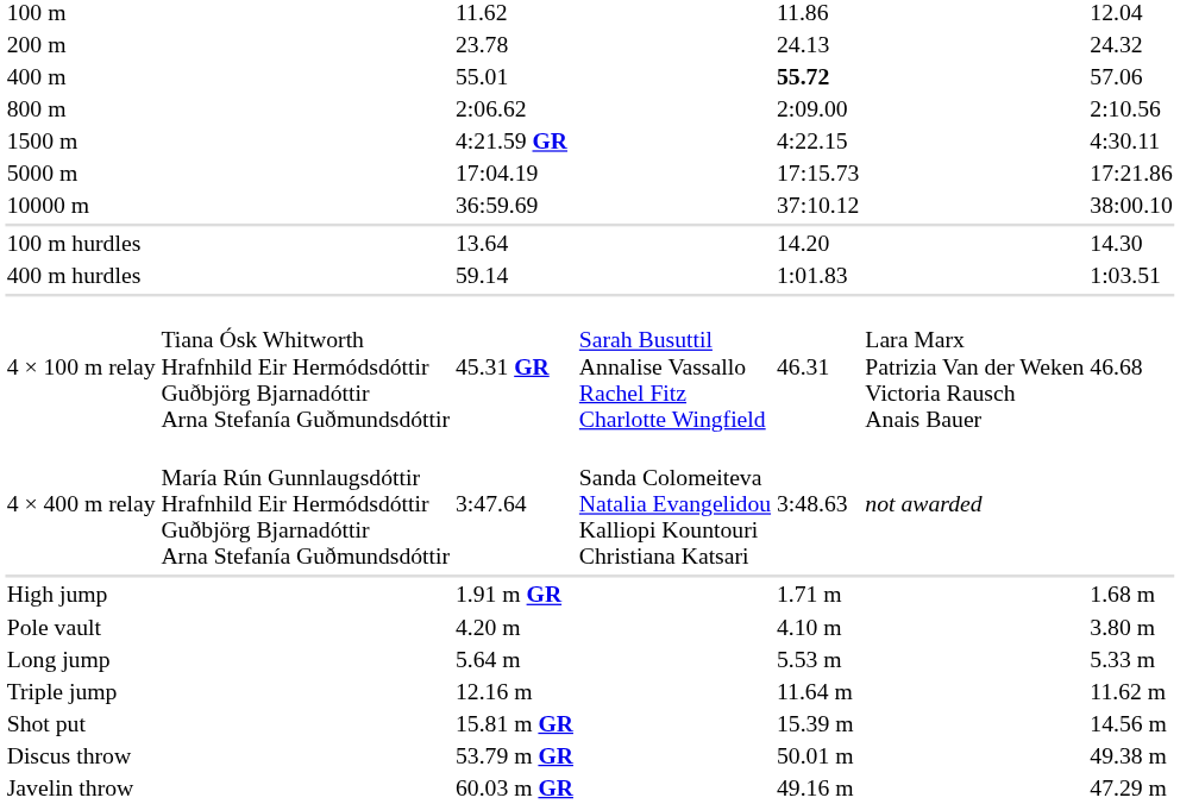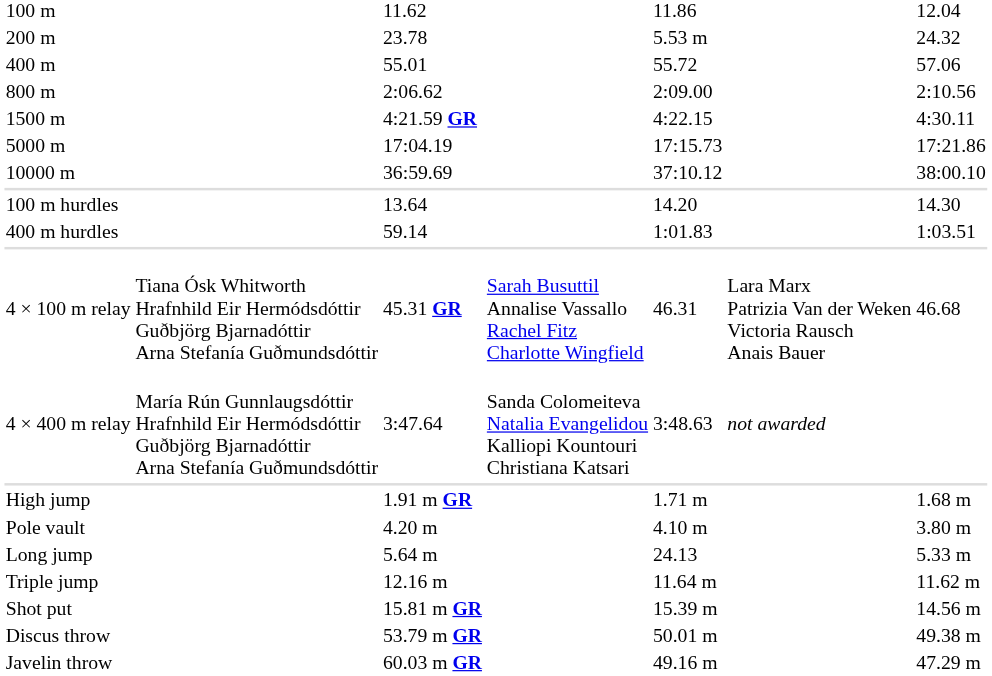 <table>
 <tr>
 <td>100 m</td>
 <td></td>
 <td>11.62</td>
 <td></td>
 <td>11.86</td>
 <td></td>
 <td>12.04</td>
 </tr>
 <tr>
 <td>200 m</td>
 <td></td>
 <td>23.78</td>
 <td></td>
-<td>24.13</td>
+<td>5.53 m</td>
 <td></td>
 <td>24.32</td>
 </tr>
 <tr>
 <td>400 m</td>
 <td></td>
 <td>55.01</td>
 <td></td>
-<td><strong>55.72</strong></td>
+<td>55.72</td>
 <td></td>
 <td>57.06</td>
 </tr>
 <tr>
 <td>800 m</td>
 <td></td>
 <td>2:06.62</td>
 <td></td>
 <td>2:09.00</td>
 <td></td>
 <td>2:10.56</td>
 </tr>
 <tr>
 <td>1500 m</td>
 <td></td>
 <td>4:21.59 <strong><a href='#'>GR</a></strong></td>
 <td></td>
 <td>4:22.15</td>
 <td></td>
 <td>4:30.11</td>
 </tr>
 <tr |>
 <td>5000 m</td>
 <td></td>
 <td>17:04.19</td>
 <td></td>
 <td>17:15.73</td>
 <td></td>
 <td>17:21.86</td>
 </tr>
 <tr>
 <td>10000 m</td>
 <td></td>
 <td>36:59.69</td>
 <td></td>
 <td>37:10.12</td>
 <td></td>
 <td>38:00.10</td>
 </tr>
 <tr bgcolor=#dddddd>
 <td colspan=7></td>
 </tr>
 <tr>
 <td>100 m hurdles</td>
 <td></td>
 <td>13.64</td>
 <td></td>
 <td>14.20</td>
 <td></td>
 <td>14.30</td>
 </tr>
 <tr>
 <td>400 m hurdles</td>
 <td></td>
 <td>59.14</td>
 <td></td>
 <td>1:01.83</td>
 <td></td>
 <td>1:03.51</td>
 </tr>
 <tr bgcolor=#dddddd>
 <td colspan=7></td>
 </tr>
 <tr>
 <td>4 × 100 m relay</td>
 <td><br>Tiana Ósk Whitworth<br>Hrafnhild Eir Hermódsdóttir<br>Guðbjörg Bjarnadóttir<br>Arna Stefanía Guðmundsdóttir</td>
 <td>45.31 <strong></strong> <strong><a href='#'>GR</a></strong></td>
 <td><br><a href='#'>Sarah Busuttil</a><br>Annalise Vassallo<br><a href='#'>Rachel Fitz</a><br><a href='#'>Charlotte Wingfield</a></td>
 <td>46.31</td>
 <td><br>Lara Marx<br>Patrizia Van der Weken<br>Victoria Rausch<br>Anais Bauer</td>
 <td>46.68</td>
 </tr>
 <tr>
 <td>4 × 400 m relay</td>
 <td><br>María Rún Gunnlaugsdóttir<br>Hrafnhild Eir Hermódsdóttir<br>Guðbjörg Bjarnadóttir<br>Arna Stefanía Guðmundsdóttir</td>
 <td>3:47.64</td>
 <td><br>Sanda Colomeiteva<br><a href='#'>Natalia Evangelidou</a><br>Kalliopi Kountouri<br>Christiana Katsari</td>
 <td>3:48.63</td>
 <td colspan=2><em>not awarded</em></td>
 </tr>
 <tr bgcolor=#dddddd>
 <td colspan=7></td>
 </tr>
 <tr>
 <td rowspan=2>High jump</td>
 <td rowspan=2></td>
 <td rowspan=2>1.91 m <strong><a href='#'>GR</a></strong></td>
 <td rowspan=2></td>
 <td rowspan=2>1.71 m</td>
 <td></td>
 <td rowspan=2>1.68 m</td>
 </tr>
 <tr>
 <td></td>
 </tr>
 <tr>
 <td>Pole vault</td>
 <td></td>
 <td>4.20 m</td>
 <td></td>
 <td>4.10 m</td>
 <td></td>
 <td>3.80 m</td>
 </tr>
 <tr>
 <td>Long jump</td>
 <td></td>
 <td>5.64 m</td>
 <td></td>
-<td>5.53 m</td>
+<td>24.13</td>
 <td></td>
 <td>5.33 m</td>
 </tr>
 <tr>
 <td>Triple jump</td>
 <td></td>
 <td>12.16 m</td>
 <td></td>
 <td>11.64 m</td>
 <td></td>
 <td>11.62 m</td>
 </tr>
 <tr>
 <td>Shot put</td>
 <td></td>
 <td>15.81 m <strong><a href='#'>GR</a></strong></td>
 <td></td>
 <td>15.39 m</td>
 <td></td>
 <td>14.56 m</td>
 </tr>
 <tr>
 <td>Discus throw</td>
 <td></td>
 <td>53.79 m <strong><a href='#'>GR</a></strong></td>
 <td></td>
 <td>50.01 m</td>
 <td></td>
 <td>49.38 m</td>
 </tr>
 <tr>
 <td>Javelin throw</td>
 <td></td>
 <td>60.03 m <strong><a href='#'>GR</a></strong></td>
 <td></td>
 <td>49.16 m</td>
 <td></td>
 <td>47.29 m</td>
 </tr>
 </table>
